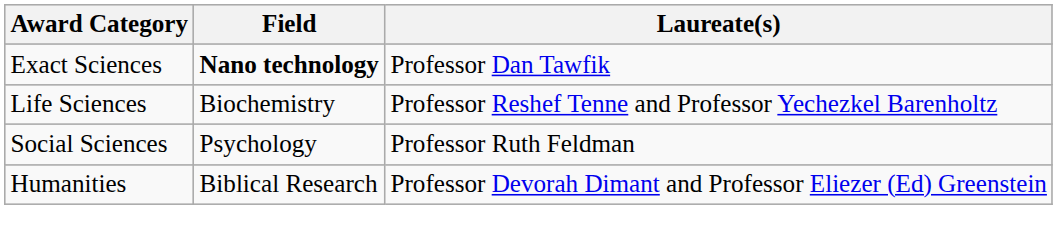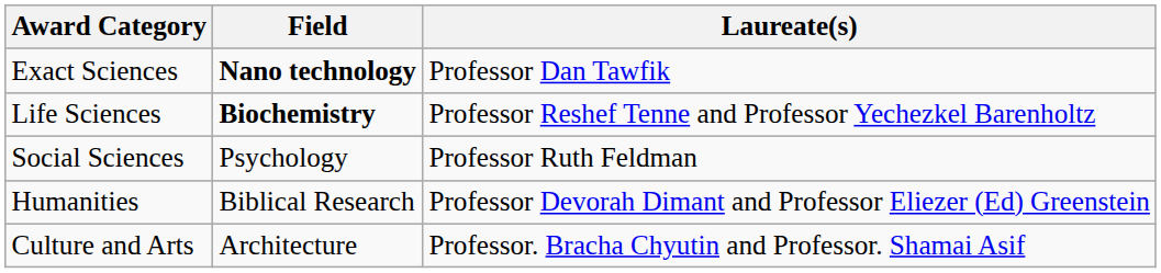 <table class="wikitable">
 <tr>
 <th>Award Category</th>
 <th>Field</th>
 <th>Laureate(s)</th>
 </tr>
 <tr>
 <td>Exact Sciences</td>
 <td><strong>Nano technology</strong></td>
 <td>Professor <a href='#'>Dan Tawfik</a></td>
 </tr>
 <tr>
 <td>Life Sciences</td>
-<td>Biochemistry</td>
+<td><strong>Biochemistry</strong></td>
 <td>Professor <a href='#'>Reshef Tenne</a> and Professor <a href='#'>Yechezkel Barenholtz</a></td>
 </tr>
 <tr>
 <td>Social Sciences</td>
 <td>Psychology</td>
 <td>Professor Ruth Feldman</td>
 </tr>
 <tr>
 <td>Humanities</td>
 <td>Biblical Research</td>
 <td>Professor <a href='#'>Devorah Dimant</a> and Professor <a href='#'>Eliezer (Ed) Greenstein</a></td>
 </tr>
+<tr>
+<td>Culture and Arts</td>
+<td>Architecture</td>
+<td>Professor. <a href='#'>Bracha Chyutin</a> and Professor. <a href='#'>Shamai Asif</a></td>
+</tr>
 </table>
